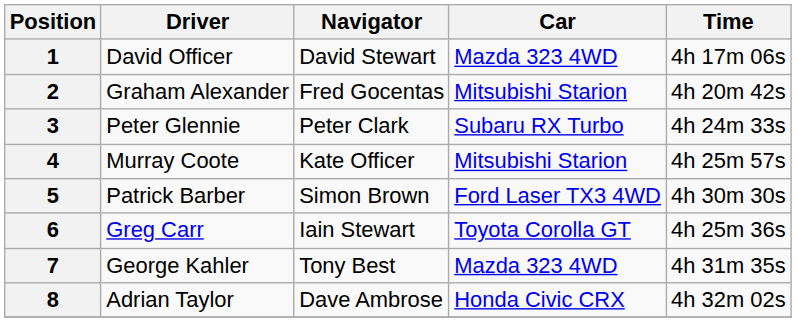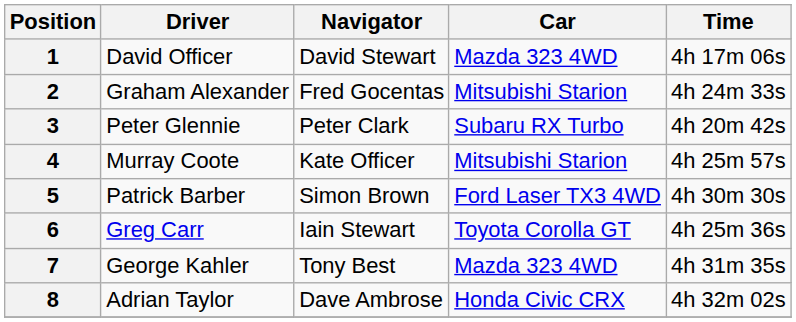 <table class="wikitable" border="1">
 <tr>
 <th>Position</th>
 <th>Driver</th>
 <th>Navigator</th>
 <th>Car</th>
 <th>Time</th>
 </tr>
 <tr>
 <th>1</th>
 <td>David Officer</td>
 <td>David Stewart</td>
 <td><a href='#'>Mazda 323 4WD</a></td>
 <td align="center">4h 17m 06s</td>
 </tr>
 <tr>
 <th>2</th>
 <td>Graham Alexander</td>
 <td>Fred Gocentas</td>
 <td><a href='#'>Mitsubishi Starion</a></td>
-<td align="center">4h 20m 42s</td>
+<td align="center">4h 24m 33s</td>
 </tr>
 <tr>
 <th>3</th>
 <td>Peter Glennie</td>
 <td>Peter Clark</td>
 <td><a href='#'>Subaru RX Turbo</a></td>
-<td align="center">4h 24m 33s</td>
+<td align="center">4h 20m 42s</td>
 </tr>
 <tr>
 <th>4</th>
 <td>Murray Coote</td>
 <td>Kate Officer</td>
 <td><a href='#'>Mitsubishi Starion</a></td>
 <td align="center">4h 25m 57s</td>
 </tr>
 <tr>
 <th>5</th>
 <td>Patrick Barber</td>
 <td>Simon Brown</td>
 <td><a href='#'>Ford Laser TX3 4WD</a></td>
 <td align="center">4h 30m 30s</td>
 </tr>
 <tr>
 <th>6</th>
 <td><a href='#'>Greg Carr</a></td>
 <td>Iain Stewart</td>
 <td><a href='#'>Toyota Corolla GT</a></td>
 <td align="center">4h 25m 36s</td>
 </tr>
 <tr>
 <th>7</th>
 <td>George Kahler</td>
 <td>Tony Best</td>
 <td><a href='#'>Mazda 323 4WD</a></td>
 <td align="center">4h 31m 35s</td>
 </tr>
 <tr>
 <th>8</th>
 <td>Adrian Taylor</td>
 <td>Dave Ambrose</td>
 <td><a href='#'>Honda Civic CRX</a></td>
 <td align="center">4h 32m 02s</td>
 </tr>
 <tr>
 </tr>
 </table>
